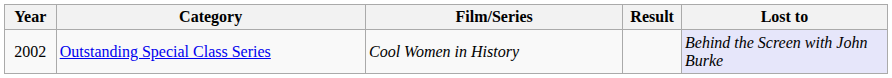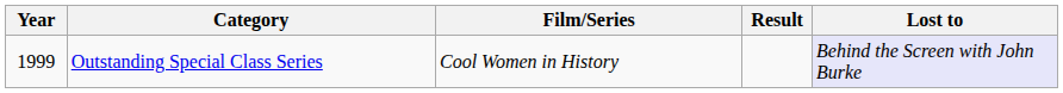 <table class="wikitable" width="100%" cellpadding="5">
 <tr>
 <th width="5%">Year</th>
 <th width="30%">Category</th>
 <th width="25%">Film/Series</th>
 <th width="5%">Result</th>
 <th width="20%">Lost to</th>
 </tr>
 <tr>
-<td style="text-align:center;">2002</td>
+<td style="text-align:center;">1999</td>
 <td><a href='#'>Outstanding Special Class Series</a></td>
 <td><em>Cool Women in History</em> </td>
 <td></td>
 <td style="background: lavender;"><em>Behind the Screen with John Burke</em></td>
 </tr>
 </table>
